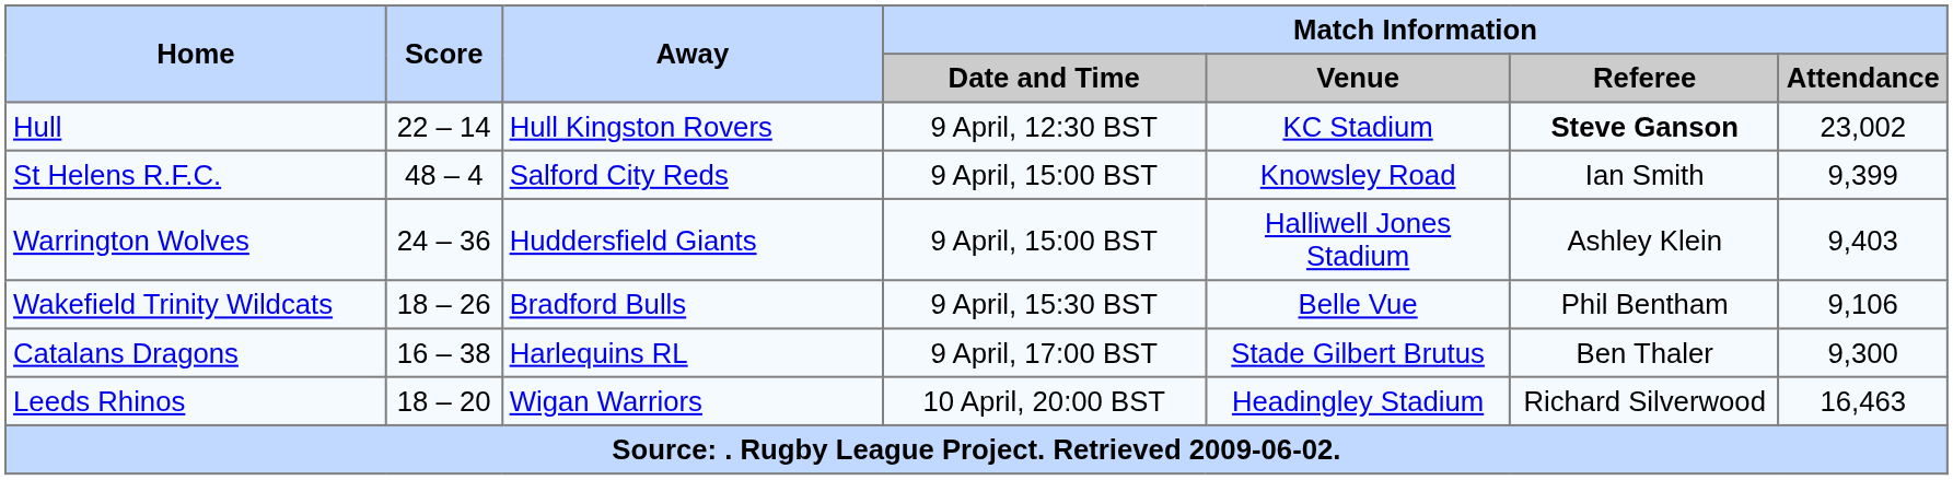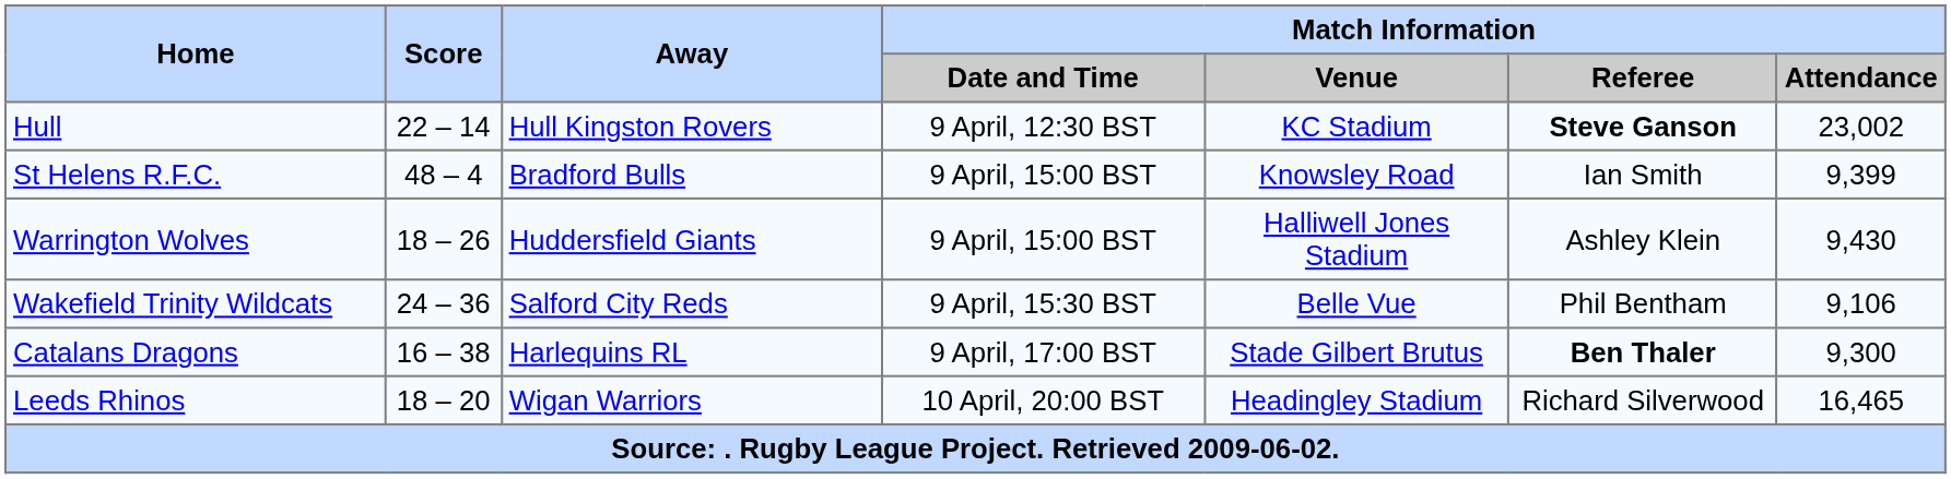 <table border="1" cellpadding="3" cellspacing="0" style="border-collapse:collapse; font-size:80%; text-align:center; width:100%;">
 <tr style="background:#c1d8ff;">
 <th rowspan="2" style="width:20%;">Home</th>
 <th rowspan="2" style="width:6%;">Score</th>
 <th rowspan="2" style="width:20%;">Away</th>
 <th colspan=6>Match Information</th>
 </tr>
 <tr style="background:#ccc;">
 <th width=17%>Date and Time</th>
 <th width=16%>Venue</th>
 <th width=14%>Referee</th>
 <th width=7%>Attendance</th>
 </tr>
 <tr style="background:#f5faff;">
 <td align=left> <a href='#'>Hull</a></td>
 <td>22 – 14</td>
 <td align=left> <a href='#'>Hull Kingston Rovers</a></td>
 <td>9 April, 12:30 BST</td>
 <td><a href='#'>KC Stadium</a></td>
 <td><strong>Steve Ganson</strong></td>
 <td>23,002</td>
 </tr>
 <tr style="background:#f5faff;">
 <td align=left> <a href='#'>St Helens R.F.C.</a></td>
 <td>48 – 4</td>
-<td align=left> <a href='#'>Salford City Reds</a></td>
+<td align=left> <a href='#'>Bradford Bulls</a></td>
 <td>9 April, 15:00 BST</td>
 <td><a href='#'>Knowsley Road</a></td>
 <td>Ian Smith</td>
 <td>9,399</td>
 </tr>
 <tr style="background:#f5faff;">
 <td align=left> <a href='#'>Warrington Wolves</a></td>
-<td>24 – 36</td>
+<td>18 – 26</td>
 <td align=left> <a href='#'>Huddersfield Giants</a></td>
 <td>9 April, 15:00 BST</td>
 <td><a href='#'>Halliwell Jones Stadium</a></td>
 <td>Ashley Klein</td>
-<td>9,403</td>
+<td>9,430</td>
 </tr>
 <tr style="background:#f5faff;">
 <td align=left> <a href='#'>Wakefield Trinity Wildcats</a></td>
-<td>18 – 26</td>
-<td align=left> <a href='#'>Bradford Bulls</a></td>
+<td>24 – 36</td>
+<td align=left> <a href='#'>Salford City Reds</a></td>
 <td>9 April, 15:30 BST</td>
 <td><a href='#'>Belle Vue</a></td>
 <td>Phil Bentham</td>
 <td>9,106</td>
 </tr>
 <tr style="background:#f5faff;">
 <td align=left> <a href='#'>Catalans Dragons</a></td>
 <td>16 – 38</td>
 <td align=left> <a href='#'>Harlequins RL</a></td>
 <td>9 April, 17:00 BST</td>
 <td><a href='#'>Stade Gilbert Brutus</a></td>
-<td>Ben Thaler</td>
+<td><strong>Ben Thaler</strong></td>
 <td>9,300</td>
 </tr>
 <tr style="background:#f5faff;">
 <td align=left> <a href='#'>Leeds Rhinos</a></td>
 <td>18 – 20</td>
 <td align=left> <a href='#'>Wigan Warriors</a></td>
 <td>10 April, 20:00 BST</td>
 <td><a href='#'>Headingley Stadium</a></td>
 <td>Richard Silverwood</td>
-<td>16,463</td>
+<td>16,465</td>
 </tr>
 <tr style="background:#c1d8ff;">
 <th colspan=10>Source: . Rugby League Project. Retrieved 2009-06-02.</th>
 </tr>
 </table>
